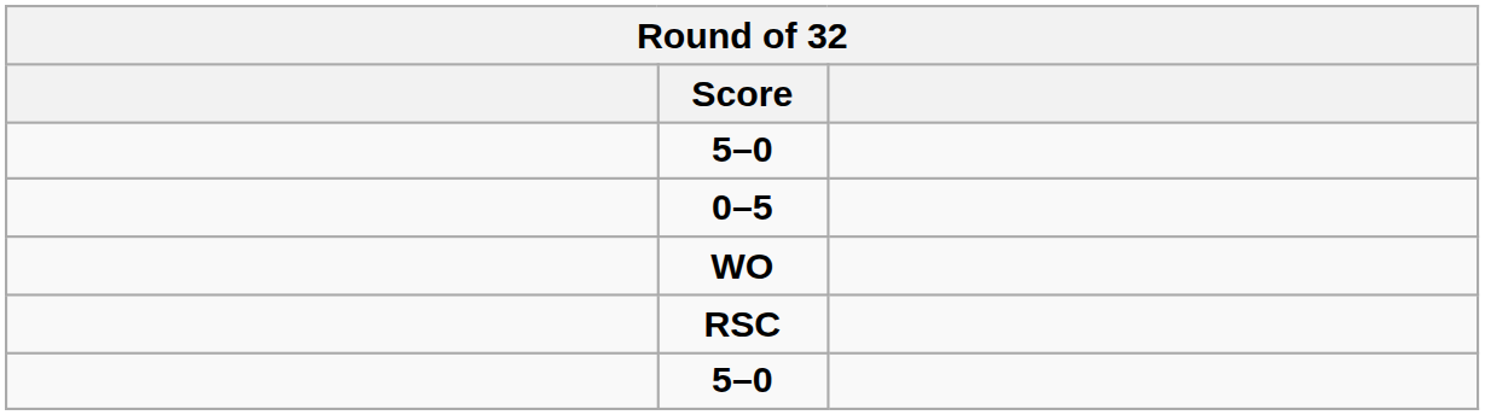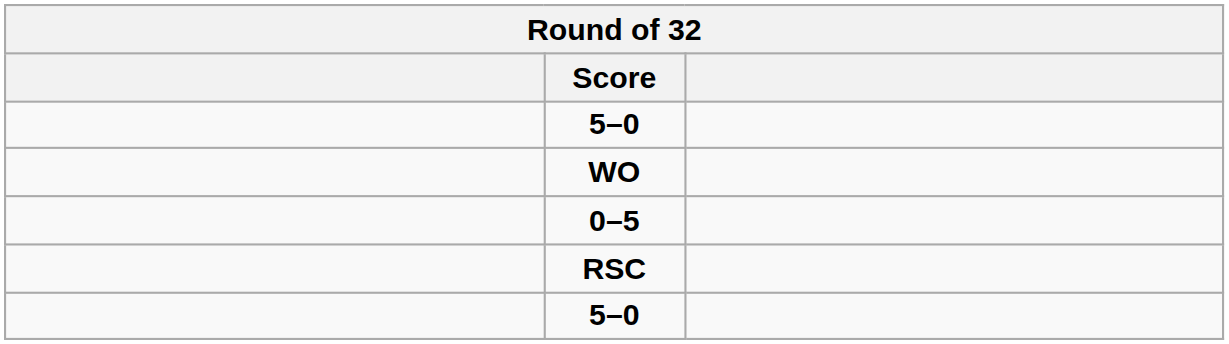 <table class="wikitable" style="text-align: center; font-size:90% ">
 <tr>
 <th colspan=3>Round of 32</th>
 </tr>
 <tr>
 <th width="250"></th>
 <th width="60">Score</th>
 <th width="250"></th>
 </tr>
 <tr>
 <td align=left><strong></strong></td>
 <td><strong>5–0</strong></td>
 <td align=left></td>
 </tr>
 <tr>
+<td align=left><strong></strong></td>
+<td><strong>WO</strong></td>
+<td align=left></td>
+</tr>
+<tr>
 <td align=left></td>
 <td><strong>0–5</strong></td>
 <td align=left><strong></strong></td>
-</tr>
-<tr>
-<td align=left><strong></strong></td>
-<td><strong>WO</strong></td>
-<td align=left></td>
 </tr>
 <tr>
 <td align=left><strong></strong></td>
 <td><strong>RSC</strong></td>
 <td align=left></td>
 </tr>
 <tr>
 <td align=left><strong></strong></td>
 <td><strong>5–0</strong></td>
 <td align=left></td>
 </tr>
 </table>
